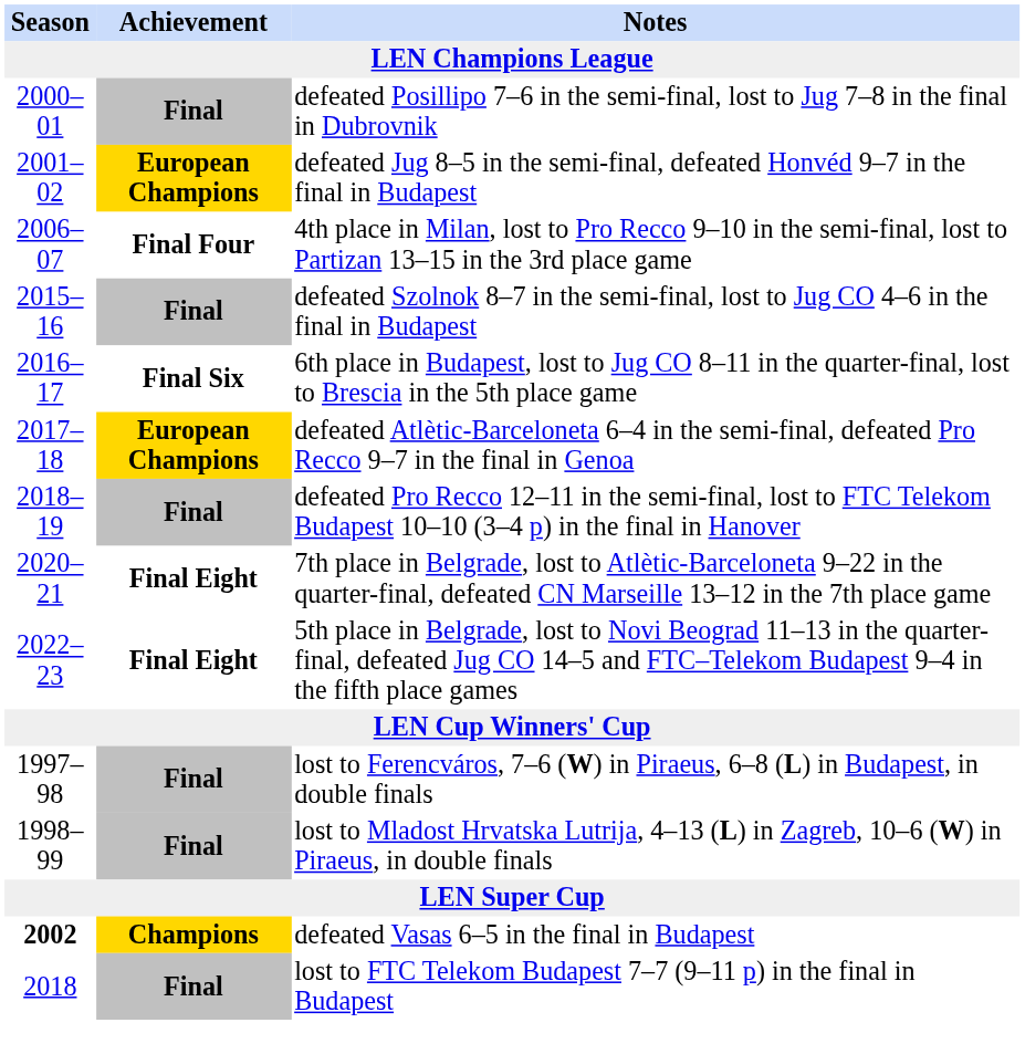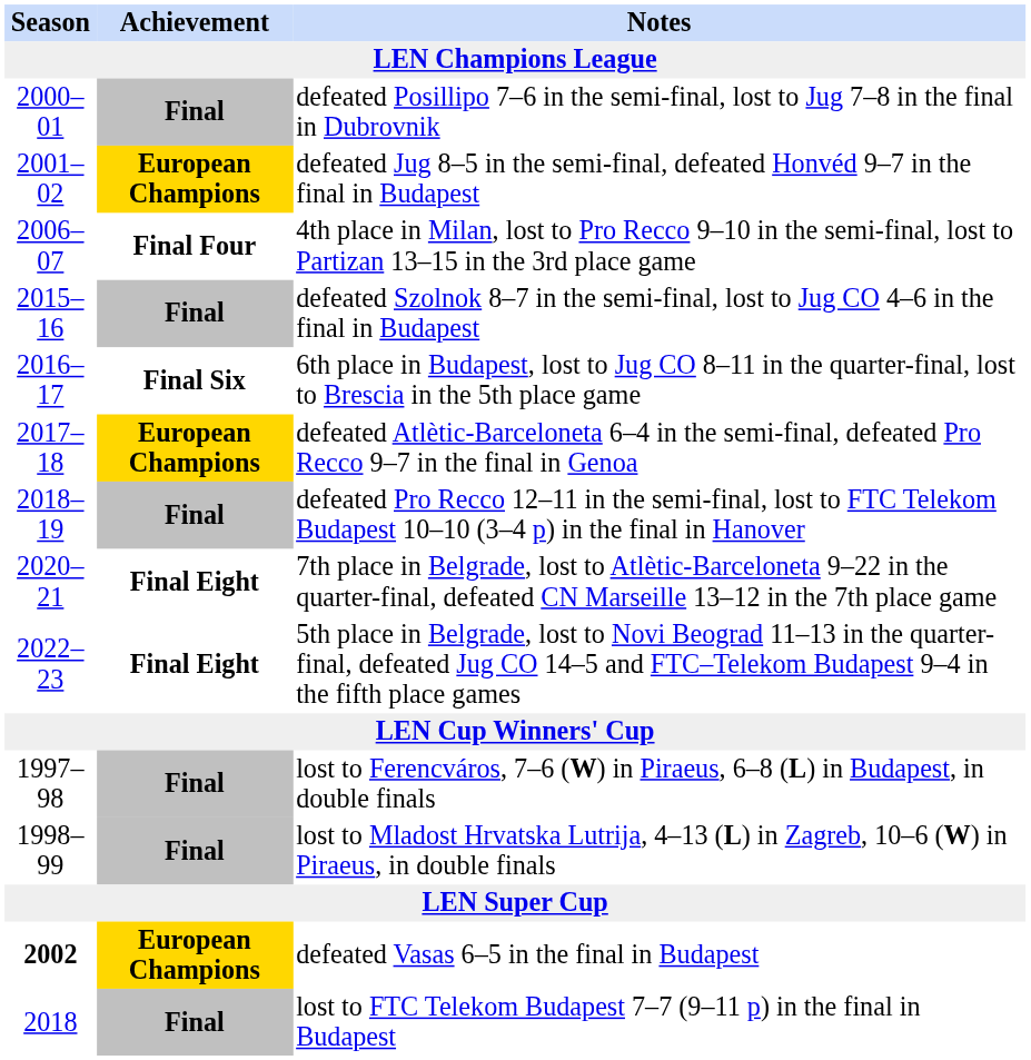 <table class="toccolours" border="0" cellpadding="2" cellspacing="0" align="left" style="margin:0.5em;">
 <tr bgcolor=#CADCFB>
 <th>Season</th>
 <th>Achievement</th>
 <th>Notes</th>
 </tr>
 <tr>
 <th colspan="4" bgcolor=#EFEFEF><strong><a href='#'>LEN Champions League</a></strong></th>
 </tr>
 <tr>
 <td align="center"><a href='#'>2000–01</a></td>
 <td align="center" bgcolor= silver><strong>Final</strong></td>
 <td align="left">defeated <a href='#'>Posillipo</a> 7–6 in the semi-final, lost to <a href='#'>Jug</a> 7–8 in the final in <a href='#'>Dubrovnik</a></td>
 </tr>
 <tr>
 <td align="center"><a href='#'>2001–02</a></td>
 <td align="center" bgcolor="gold"><strong>European Champions</strong></td>
 <td align="left">defeated <a href='#'>Jug</a> 8–5 in the semi-final, defeated <a href='#'>Honvéd</a> 9–7 in the final in <a href='#'>Budapest</a></td>
 </tr>
 <tr>
 <td align="center"><a href='#'>2006–07</a></td>
 <td align="center"><strong>Final Four</strong></td>
 <td align="left">4th place in <a href='#'>Milan</a>, lost to <a href='#'>Pro Recco</a> 9–10 in the semi-final, lost to <a href='#'>Partizan</a> 13–15 in the 3rd place game</td>
 </tr>
 <tr>
 <td align="center"><a href='#'>2015–16</a></td>
 <td align="center" bgcolor= silver><strong>Final</strong></td>
 <td align="left">defeated <a href='#'>Szolnok</a> 8–7 in the semi-final, lost to <a href='#'>Jug CO</a> 4–6 in the final in <a href='#'>Budapest</a></td>
 </tr>
 <tr>
 <td align="center"><a href='#'>2016–17</a></td>
 <td align="center"><strong>Final Six</strong></td>
 <td align="left">6th place in <a href='#'>Budapest</a>, lost to <a href='#'>Jug CO</a> 8–11 in the quarter-final, lost to <a href='#'>Brescia</a> in the 5th place game</td>
 </tr>
 <tr>
 <td align="center"><a href='#'>2017–18</a></td>
 <td align="center" bgcolor="gold"><strong>European Champions</strong></td>
 <td align="left">defeated <a href='#'>Atlètic-Barceloneta</a> 6–4 in the semi-final, defeated <a href='#'>Pro Recco</a> 9–7 in the final in <a href='#'>Genoa</a></td>
 </tr>
 <tr>
 <td align="center"><a href='#'>2018–19</a></td>
 <td align="center" bgcolor= silver><strong>Final</strong></td>
 <td align="left">defeated <a href='#'>Pro Recco</a> 12–11 in the semi-final, lost to <a href='#'>FTC Telekom Budapest</a> 10–10 (3–4 <a href='#'>p</a>) in the final in <a href='#'>Hanover</a></td>
 </tr>
 <tr>
 <td align="center"><a href='#'>2020–21</a></td>
 <td align="center"><strong>Final Eight</strong></td>
 <td align="left">7th place in <a href='#'>Belgrade</a>, lost to <a href='#'>Atlètic-Barceloneta</a> 9–22 in the quarter-final, defeated <a href='#'>CN Marseille</a> 13–12 in the 7th place game</td>
 </tr>
 <tr>
 <td align="center"><a href='#'>2022–23</a></td>
 <td align="center"><strong>Final Eight</strong></td>
 <td align="left">5th place in <a href='#'>Belgrade</a>, lost to <a href='#'>Novi Beograd</a> 11–13 in the quarter-final, defeated <a href='#'>Jug CO</a> 14–5 and <a href='#'>FTC–Telekom Budapest</a> 9–4 in the fifth place games</td>
 </tr>
 <tr>
 <th colspan="4" bgcolor=#EFEFEF><strong><a href='#'>LEN Cup Winners' Cup</a></strong></th>
 </tr>
 <tr>
 <td align="center">1997–98</td>
 <td align="center" bgcolor= silver><strong>Final</strong></td>
 <td align="left">lost to <a href='#'>Ferencváros</a>, 7–6 (<strong>W</strong>) in <a href='#'>Piraeus</a>, 6–8 (<strong>L</strong>) in <a href='#'>Budapest</a>, in double finals</td>
 </tr>
 <tr>
 <td align="center">1998–99</td>
 <td align="center" bgcolor= silver><strong>Final</strong></td>
 <td align="left">lost to <a href='#'>Mladost Hrvatska Lutrija</a>, 4–13 (<strong>L</strong>) in <a href='#'>Zagreb</a>, 10–6 (<strong>W</strong>) in <a href='#'>Piraeus</a>, in double finals</td>
 </tr>
 <tr>
 <th colspan="4" bgcolor=#EFEFEF><strong><a href='#'>LEN Super Cup</a></strong></th>
 </tr>
 <tr>
 <td align="center"><strong>2002</strong></td>
-<td align="center" bgcolor="gold"><strong>Champions</strong></td>
+<td align="center" bgcolor="gold"><strong>European Champions</strong></td>
 <td align="left">defeated <a href='#'>Vasas</a> 6–5 in the final in <a href='#'>Budapest</a></td>
 </tr>
 <tr>
 <td align="center"><a href='#'>2018</a></td>
 <td align="center" bgcolor= silver><strong>Final</strong></td>
 <td align="left">lost to <a href='#'>FTC Telekom Budapest</a> 7–7 (9–11 <a href='#'>p</a>) in the final in <a href='#'>Budapest</a></td>
 </tr>
 <tr>
 </tr>
 </table>
